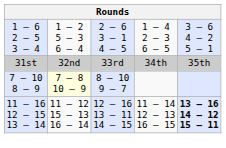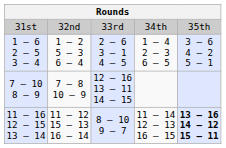 <table class="wikitable">
 <tr>
 <th colspan="5">Rounds</th>
+</tr>
+<tr>
+<td align="center" bgcolor="#CCCCCC">31st</td>
+<td align="center" bgcolor="#CCCCCC">32nd</td>
+<td align="center" bgcolor="#CCCCCC">33rd</td>
+<td align="center" bgcolor="#CCCCCC">34th</td>
+<td align="center" bgcolor="#CCCCCC">35th</td>
 </tr>
 <tr>
 <td align="center" bgcolor="#DFE7FF">1 – 6<br>2 – 5<br>3 – 4</td>
 <td align="center">1 – 2<br>5 – 3<br>6 – 4</td>
 <td align="center" bgcolor="#DFE7FF">2 – 6<br>3 – 1<br>4 – 5</td>
 <td align="center">1 – 4<br>2 – 3<br>6 – 5</td>
 <td align="center" bgcolor="#DFE7FF">3 – 6<br>4 – 2<br>5 – 1</td>
 </tr>
 <tr>
-<td align="center" bgcolor="#CCCCCC">31st</td>
-<td align="center" bgcolor="#CCCCCC">32nd</td>
-<td align="center" bgcolor="#CCCCCC">33rd</td>
-<td align="center" bgcolor="#CCCCCC">34th</td>
-<td align="center" bgcolor="#CCCCCC">35th</td>
-</tr>
-<tr>
 <td align="center" bgcolor="#DFE7FF">7 – 10<br>8 – 9</td>
-<td align="center" style="background: lightyellow;">7 – 8<br>10 – 9</td>
-<td align="center" bgcolor="#DFE7FF">8 – 10<br>9 – 7</td>
+<td align="center">7 – 8<br>10 – 9</td>
+<td align="center" bgcolor="#DFE7FF">12 – 16<br>13 – 11<br>14 – 15</td>
 <td align="center"><br></td>
 <td align="center" bgcolor="#DFE7FF"><br></td>
 </tr>
 <tr>
 <td align="center" bgcolor="#DFE7FF">11 – 16<br>12 – 15<br>13 – 14</td>
 <td align="center">11 – 12<br>15 – 13<br>16 – 14</td>
-<td align="center" bgcolor="#DFE7FF">12 – 16<br>13 – 11<br>14 – 15</td>
+<td align="center" bgcolor="#DFE7FF">8 – 10<br>9 – 7</td>
 <td align="center">11 – 14<br>12 – 13<br>16 – 15</td>
 <td align="center" bgcolor="#DFE7FF"><strong>13 – 16<br>14 – 12<br>15 – 11</strong></td>
 </tr>
 </table>
